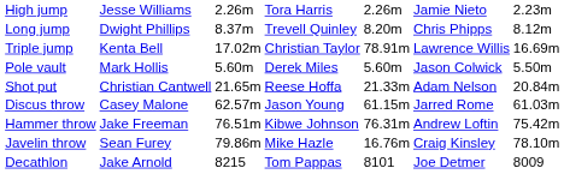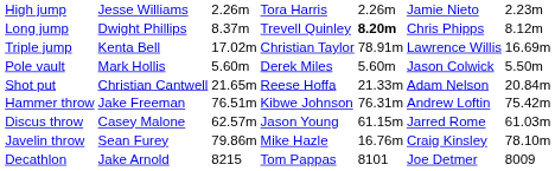 <table>
 <tr>
 <td><a href='#'>High jump</a></td>
 <td><a href='#'>Jesse Williams</a></td>
 <td>2.26m</td>
 <td><a href='#'>Tora Harris</a></td>
 <td>2.26m</td>
 <td><a href='#'>Jamie Nieto</a></td>
 <td>2.23m</td>
 </tr>
 <tr>
 <td rowspan=1><a href='#'>Long jump</a></td>
 <td><a href='#'>Dwight Phillips</a></td>
 <td>8.37m</td>
 <td><a href='#'>Trevell Quinley</a></td>
-<td>8.20m</td>
+<td><strong>8.20m</strong></td>
 <td><a href='#'>Chris Phipps</a></td>
 <td>8.12m</td>
 </tr>
 <tr>
 <td rowspan=1><a href='#'>Triple jump</a></td>
 <td><a href='#'>Kenta Bell</a></td>
 <td>17.02m</td>
 <td><a href='#'>Christian Taylor</a></td>
 <td>78.91m</td>
 <td><a href='#'>Lawrence Willis</a></td>
 <td>16.69m</td>
 </tr>
 <tr>
 <td><a href='#'>Pole vault</a></td>
 <td><a href='#'>Mark Hollis</a></td>
 <td>5.60m</td>
 <td><a href='#'>Derek Miles</a></td>
 <td>5.60m</td>
 <td><a href='#'>Jason Colwick</a></td>
 <td>5.50m</td>
 </tr>
 <tr>
 <td rowspan=1><a href='#'>Shot put</a></td>
 <td><a href='#'>Christian Cantwell</a></td>
 <td>21.65m</td>
 <td><a href='#'>Reese Hoffa</a></td>
 <td>21.33m</td>
 <td><a href='#'>Adam Nelson</a></td>
 <td>20.84m</td>
 </tr>
 <tr>
+<td rowspan=1><a href='#'>Hammer throw</a></td>
+<td><a href='#'>Jake Freeman</a></td>
+<td>76.51m</td>
+<td><a href='#'>Kibwe Johnson</a></td>
+<td>76.31m</td>
+<td><a href='#'>Andrew Loftin</a></td>
+<td>75.42m</td>
+</tr>
+<tr>
 <td rowspan=1><a href='#'>Discus throw</a></td>
 <td><a href='#'>Casey Malone</a></td>
 <td>62.57m</td>
 <td><a href='#'>Jason Young</a></td>
 <td>61.15m</td>
 <td><a href='#'>Jarred Rome</a></td>
 <td>61.03m</td>
-</tr>
-<tr>
-<td rowspan=1><a href='#'>Hammer throw</a></td>
-<td><a href='#'>Jake Freeman</a></td>
-<td>76.51m</td>
-<td><a href='#'>Kibwe Johnson</a></td>
-<td>76.31m</td>
-<td><a href='#'>Andrew Loftin</a></td>
-<td>75.42m</td>
 </tr>
 <tr>
 <td rowspan=1><a href='#'>Javelin throw</a></td>
 <td><a href='#'>Sean Furey</a></td>
 <td>79.86m</td>
 <td><a href='#'>Mike Hazle</a></td>
 <td>16.76m</td>
 <td><a href='#'>Craig Kinsley</a></td>
 <td>78.10m</td>
 </tr>
 <tr>
 <td rowspan=1><a href='#'>Decathlon</a></td>
 <td><a href='#'>Jake Arnold</a></td>
 <td>8215</td>
 <td><a href='#'>Tom Pappas</a></td>
 <td>8101</td>
 <td><a href='#'>Joe Detmer</a></td>
 <td>8009</td>
 </tr>
 </table>
